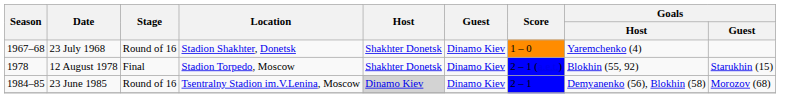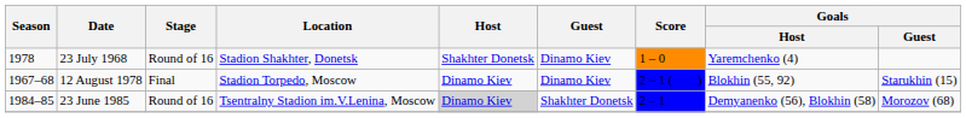 <table class="wikitable collapsible autocollapse" style="text-align:left; font-size:85%">
 <tr>
 <th rowspan=2>Season</th>
 <th rowspan=2>Date</th>
 <th rowspan=2>Stage</th>
 <th rowspan=2>Location</th>
 <th rowspan=2>Host</th>
 <th rowspan=2>Guest</th>
 <th rowspan=2>Score</th>
 <th colspan=2>Goals</th>
 </tr>
 <tr>
 <th>Host</th>
 <th>Guest</th>
 </tr>
 <tr>
-<td>1967–68</td>
+<td>1978</td>
 <td>23 July 1968</td>
 <td>Round of 16</td>
 <td><a href='#'>Stadion Shakhter</a>, <a href='#'>Donetsk</a></td>
 <td><a href='#'>Shakhter Donetsk</a></td>
 <td><a href='#'>Dinamo Kiev</a></td>
 <td bgcolor=#ff8c00><span>1 – 0</span></td>
 <td><a href='#'>Yaremchenko</a> (4)</td>
 <td></td>
 </tr>
 <tr>
-<td>1978</td>
+<td>1967–68</td>
 <td>12 August 1978</td>
 <td>Final</td>
 <td><a href='#'>Stadion Torpedo</a>, Moscow</td>
-<td><a href='#'>Shakhter Donetsk</a></td>
+<td><a href='#'>Dinamo Kiev</a></td>
 <td><a href='#'>Dinamo Kiev</a></td>
 <td bgcolor=#0000ff><span>2 – 1 (<a href='#'><span>a.e.t.</span></a>)</span></td>
 <td><a href='#'>Blokhin</a> (55, 92)</td>
 <td><a href='#'>Starukhin</a> (15)</td>
 </tr>
 <tr>
 <td>1984–85</td>
 <td>23 June 1985</td>
 <td>Round of 16</td>
 <td><a href='#'>Tsentralny Stadion im.V.Lenina</a>, Moscow</td>
 <td style="background: lightgrey;"><a href='#'>Dinamo Kiev</a></td>
-<td><a href='#'>Dinamo Kiev</a></td>
+<td><a href='#'>Shakhter Donetsk</a></td>
 <td bgcolor=#0000ff><span>2 – 1</span></td>
 <td><a href='#'>Demyanenko</a> (56), <a href='#'>Blokhin</a> (58)</td>
 <td><a href='#'>Morozov</a> (68)</td>
 </tr>
 <tr>
 </tr>
 </table>
